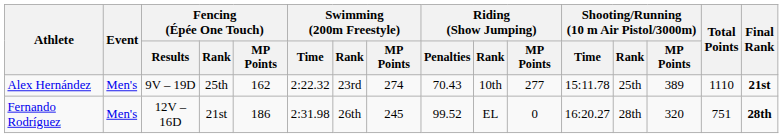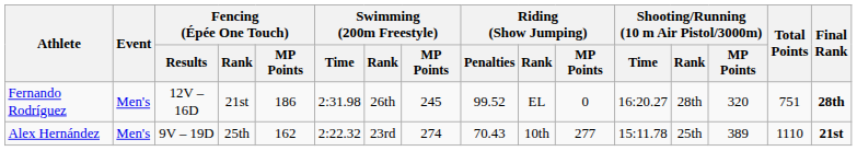 <table class="wikitable" border="1" style="font-size:90%">
 <tr>
 <th rowspan=2>Athlete</th>
 <th rowspan=2>Event</th>
 <th colspan=3>Fencing<br><span> (Épée One Touch)</span></th>
 <th colspan=3>Swimming<br><span> (200m Freestyle)</span></th>
 <th colspan=3>Riding<br><span> (Show Jumping)</span></th>
 <th colspan=3>Shooting/Running<br><span>(10 m Air Pistol/3000m)</span></th>
 <th rowspan=2>Total<br>Points</th>
 <th rowspan=2>Final<br>Rank</th>
 </tr>
 <tr style="font-size:95%">
 <th>Results</th>
 <th>Rank</th>
 <th>MP Points</th>
 <th>Time</th>
 <th>Rank</th>
 <th>MP Points</th>
 <th>Penalties</th>
 <th>Rank</th>
 <th>MP Points</th>
 <th>Time</th>
 <th>Rank</th>
 <th>MP Points</th>
 </tr>
 <tr align=center>
+<td align=left><a href='#'>Fernando Rodríguez</a></td>
+<td align=left><a href='#'>Men's</a></td>
+<td>12V – 16D</td>
+<td>21st</td>
+<td>186</td>
+<td>2:31.98</td>
+<td>26th</td>
+<td>245</td>
+<td>99.52</td>
+<td>EL</td>
+<td>0</td>
+<td>16:20.27</td>
+<td>28th</td>
+<td>320</td>
+<td>751</td>
+<td><strong>28th</strong></td>
+</tr>
+<tr align=center>
 <td align=left><a href='#'>Alex Hernández</a></td>
 <td align=left><a href='#'>Men's</a></td>
 <td>9V – 19D</td>
 <td>25th</td>
 <td>162</td>
 <td>2:22.32</td>
 <td>23rd</td>
 <td>274</td>
 <td>70.43</td>
 <td>10th</td>
 <td>277</td>
 <td>15:11.78</td>
 <td>25th</td>
 <td>389</td>
 <td>1110</td>
 <td><strong>21st</strong></td>
 </tr>
-<tr align=center>
-<td align=left><a href='#'>Fernando Rodríguez</a></td>
-<td align=left><a href='#'>Men's</a></td>
-<td>12V – 16D</td>
-<td>21st</td>
-<td>186</td>
-<td>2:31.98</td>
-<td>26th</td>
-<td>245</td>
-<td>99.52</td>
-<td>EL</td>
-<td>0</td>
-<td>16:20.27</td>
-<td>28th</td>
-<td>320</td>
-<td>751</td>
-<td><strong>28th</strong></td>
-</tr>
 </table>
